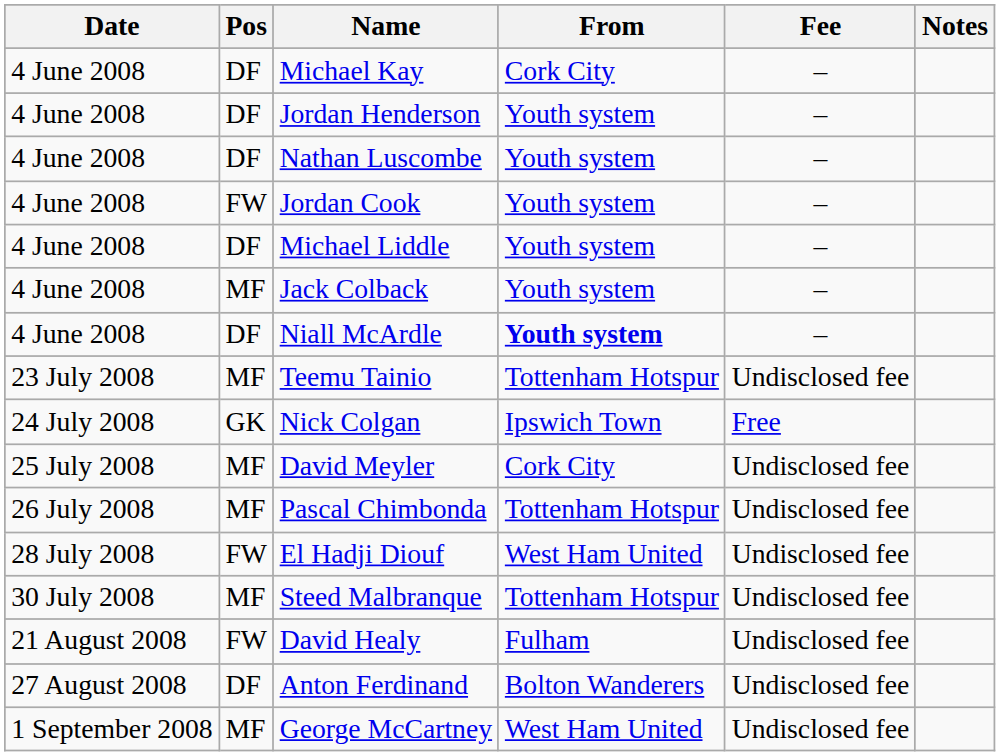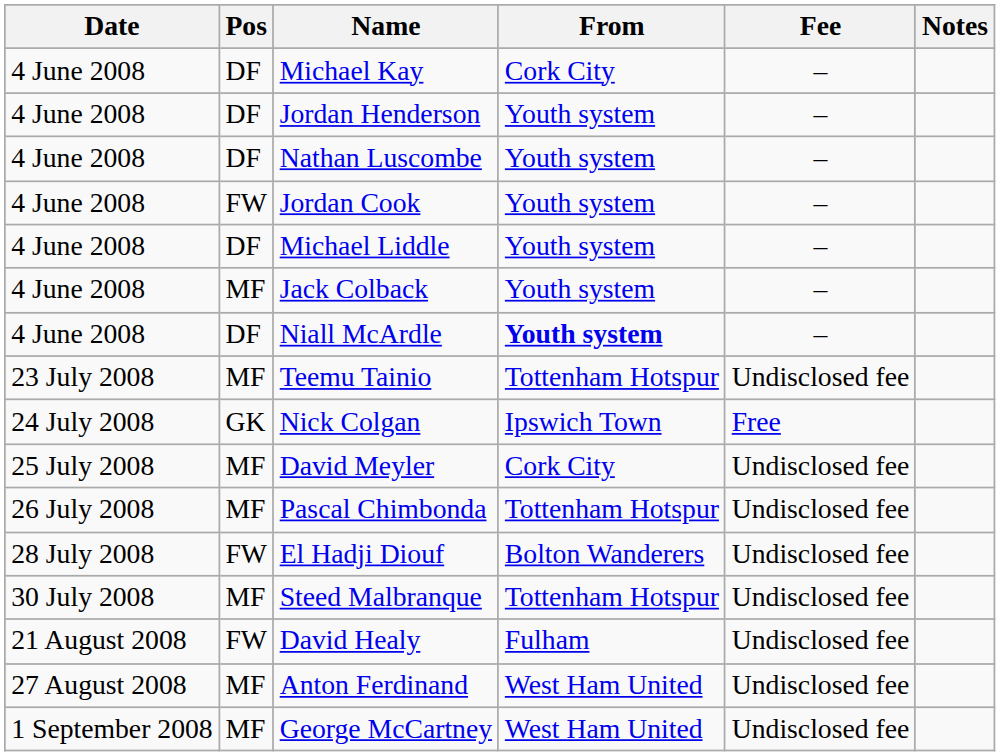 <table class="wikitable">
 <tr>
 <th>Date</th>
 <th>Pos</th>
 <th>Name</th>
 <th>From</th>
 <th>Fee</th>
 <th>Notes</th>
 </tr>
 <tr>
 <td>4 June 2008</td>
 <td>DF</td>
 <td><a href='#'>Michael Kay</a></td>
 <td><a href='#'>Cork City</a></td>
 <td align="center">–</td>
 <td></td>
 </tr>
 <tr>
 <td>4 June 2008</td>
 <td>DF</td>
 <td><a href='#'>Jordan Henderson</a></td>
 <td><a href='#'>Youth system</a></td>
 <td align="center">–</td>
 <td></td>
 </tr>
 <tr>
 <td>4 June 2008</td>
 <td>DF</td>
 <td><a href='#'>Nathan Luscombe</a></td>
 <td><a href='#'>Youth system</a></td>
 <td align="center">–</td>
 <td></td>
 </tr>
 <tr>
 <td>4 June 2008</td>
 <td>FW</td>
 <td><a href='#'>Jordan Cook</a></td>
 <td><a href='#'>Youth system</a></td>
 <td align="center">–</td>
 <td></td>
 </tr>
 <tr>
 <td>4 June 2008</td>
 <td>DF</td>
 <td><a href='#'>Michael Liddle</a></td>
 <td><a href='#'>Youth system</a></td>
 <td align="center">–</td>
 <td></td>
 </tr>
 <tr>
 <td>4 June 2008</td>
 <td>MF</td>
 <td><a href='#'>Jack Colback</a></td>
 <td><a href='#'>Youth system</a></td>
 <td align="center">–</td>
 <td></td>
 </tr>
 <tr>
 <td>4 June 2008</td>
 <td>DF</td>
 <td><a href='#'>Niall McArdle</a></td>
 <td><strong><a href='#'>Youth system</a></strong></td>
 <td align="center">–</td>
 <td></td>
 </tr>
 <tr>
 <td>23 July 2008</td>
 <td>MF</td>
 <td><a href='#'>Teemu Tainio</a></td>
 <td><a href='#'>Tottenham Hotspur</a></td>
 <td>Undisclosed fee</td>
 <td></td>
 </tr>
 <tr>
 <td>24 July 2008</td>
 <td>GK</td>
 <td><a href='#'>Nick Colgan</a></td>
 <td><a href='#'>Ipswich Town</a></td>
 <td><a href='#'>Free</a></td>
 <td></td>
 </tr>
 <tr>
 <td>25 July 2008</td>
 <td>MF</td>
 <td><a href='#'>David Meyler</a></td>
 <td><a href='#'>Cork City</a></td>
 <td>Undisclosed fee</td>
 <td></td>
 </tr>
 <tr>
 <td>26 July 2008</td>
 <td>MF</td>
 <td><a href='#'>Pascal Chimbonda</a></td>
 <td><a href='#'>Tottenham Hotspur</a></td>
 <td>Undisclosed fee</td>
 <td></td>
 </tr>
 <tr>
 <td>28 July 2008</td>
 <td>FW</td>
 <td><a href='#'>El Hadji Diouf</a></td>
-<td><a href='#'>West Ham United</a></td>
+<td><a href='#'>Bolton Wanderers</a></td>
 <td>Undisclosed fee</td>
 <td></td>
 </tr>
 <tr>
 <td>30 July 2008</td>
 <td>MF</td>
 <td><a href='#'>Steed Malbranque</a></td>
 <td><a href='#'>Tottenham Hotspur</a></td>
 <td>Undisclosed fee</td>
 <td></td>
 </tr>
 <tr>
 <td>21 August 2008</td>
 <td>FW</td>
 <td><a href='#'>David Healy</a></td>
 <td><a href='#'>Fulham</a></td>
 <td>Undisclosed fee</td>
 <td></td>
 </tr>
 <tr>
 <td>27 August 2008</td>
-<td>DF</td>
+<td>MF</td>
 <td><a href='#'>Anton Ferdinand</a></td>
-<td><a href='#'>Bolton Wanderers</a></td>
+<td><a href='#'>West Ham United</a></td>
 <td>Undisclosed fee</td>
 <td></td>
 </tr>
 <tr>
 <td>1 September 2008</td>
 <td>MF</td>
 <td><a href='#'>George McCartney</a></td>
 <td><a href='#'>West Ham United</a></td>
 <td>Undisclosed fee</td>
 <td></td>
 </tr>
 </table>
